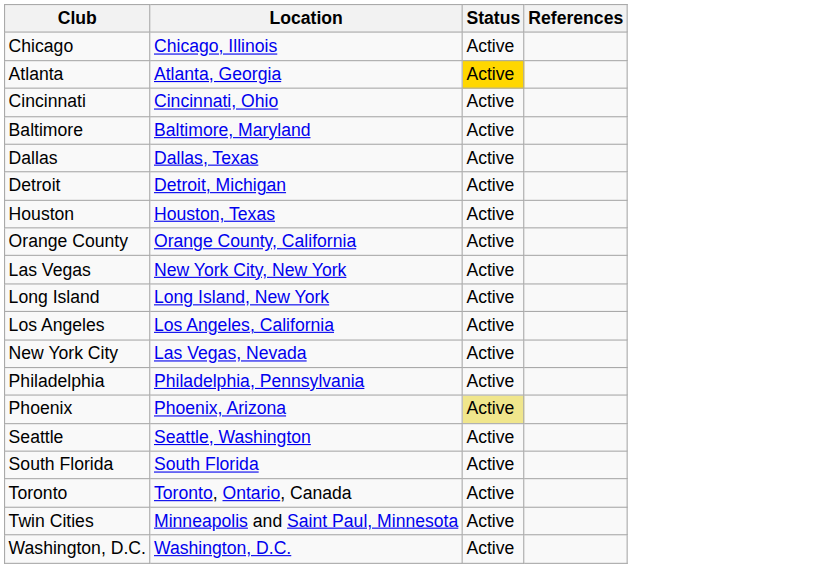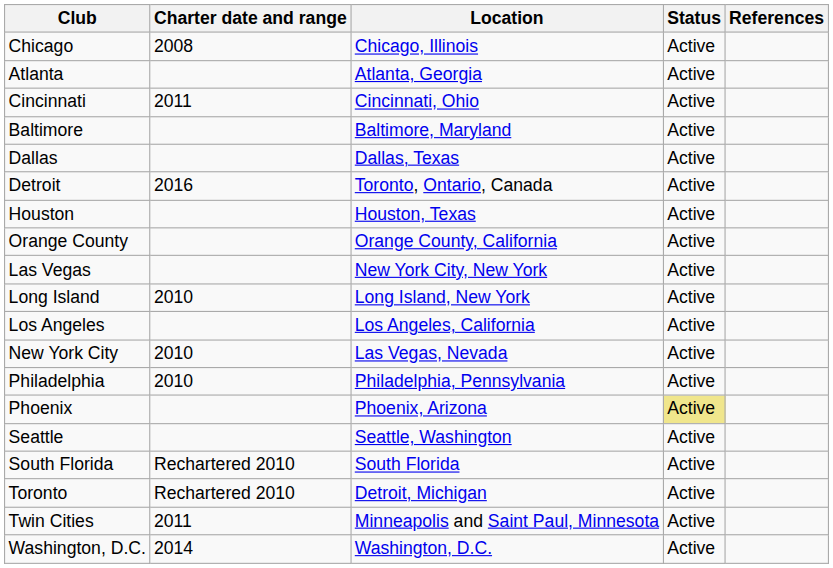 <table class="wikitable">
 <tr>
 <th>Club</th>
+<th>Charter date and range</th>
 <th>Location</th>
 <th>Status</th>
 <th>References</th>
 </tr>
 <tr>
 <td>Chicago</td>
+<td>2008</td>
 <td><a href='#'>Chicago, Illinois</a></td>
 <td>Active</td>
 <td></td>
 </tr>
 <tr>
 <td>Atlanta</td>
+<td></td>
 <td><a href='#'>Atlanta, Georgia</a></td>
-<td style="background: gold;">Active</td>
+<td>Active</td>
 <td></td>
 </tr>
 <tr>
 <td>Cincinnati</td>
+<td>2011</td>
 <td><a href='#'>Cincinnati, Ohio</a></td>
 <td>Active</td>
 <td></td>
 </tr>
 <tr>
 <td>Baltimore</td>
+<td></td>
 <td><a href='#'>Baltimore, Maryland</a></td>
 <td>Active</td>
 <td></td>
 </tr>
 <tr>
 <td>Dallas</td>
+<td></td>
 <td><a href='#'>Dallas, Texas</a></td>
 <td>Active</td>
 <td></td>
 </tr>
 <tr>
 <td>Detroit</td>
-<td><a href='#'>Detroit, Michigan</a></td>
+<td>2016</td>
+<td><a href='#'>Toronto</a>, <a href='#'>Ontario</a>, Canada</td>
 <td>Active</td>
 <td></td>
 </tr>
 <tr>
 <td>Houston</td>
+<td></td>
 <td><a href='#'>Houston, Texas</a></td>
 <td>Active</td>
 <td></td>
 </tr>
 <tr>
 <td>Orange County</td>
+<td></td>
 <td><a href='#'>Orange County, California</a></td>
 <td>Active</td>
 <td></td>
 </tr>
 <tr>
 <td>Las Vegas</td>
+<td></td>
 <td><a href='#'>New York City, New York</a></td>
 <td>Active</td>
 <td></td>
 </tr>
 <tr>
 <td>Long Island</td>
+<td>2010</td>
 <td><a href='#'>Long Island, New York</a></td>
 <td>Active</td>
 <td></td>
 </tr>
 <tr>
 <td>Los Angeles</td>
+<td></td>
 <td><a href='#'>Los Angeles, California</a></td>
 <td>Active</td>
 <td></td>
 </tr>
 <tr>
 <td>New York City</td>
+<td>2010</td>
 <td><a href='#'>Las Vegas, Nevada</a></td>
 <td>Active</td>
 <td></td>
 </tr>
 <tr>
 <td>Philadelphia</td>
+<td>2010</td>
 <td><a href='#'>Philadelphia, Pennsylvania</a></td>
 <td>Active</td>
 <td></td>
 </tr>
 <tr>
 <td>Phoenix</td>
+<td></td>
 <td><a href='#'>Phoenix, Arizona</a></td>
 <td style="background: khaki;">Active</td>
 <td></td>
 </tr>
 <tr>
 <td>Seattle</td>
+<td></td>
 <td><a href='#'>Seattle, Washington</a></td>
 <td>Active</td>
 <td></td>
 </tr>
 <tr>
 <td>South Florida</td>
+<td>Rechartered 2010</td>
 <td><a href='#'>South Florida</a></td>
 <td>Active</td>
 <td></td>
 </tr>
 <tr>
 <td>Toronto</td>
-<td><a href='#'>Toronto</a>, <a href='#'>Ontario</a>, Canada</td>
+<td>Rechartered 2010</td>
+<td><a href='#'>Detroit, Michigan</a></td>
 <td>Active</td>
 <td></td>
 </tr>
 <tr>
 <td>Twin Cities</td>
+<td>2011</td>
 <td><a href='#'>Minneapolis</a> and <a href='#'>Saint Paul, Minnesota</a></td>
 <td>Active</td>
 <td></td>
 </tr>
 <tr>
 <td>Washington, D.C.</td>
+<td>2014</td>
 <td><a href='#'>Washington, D.C.</a></td>
 <td>Active</td>
 <td></td>
 </tr>
 </table>
